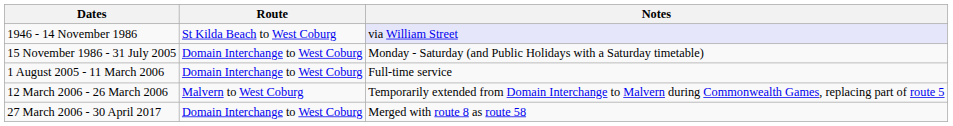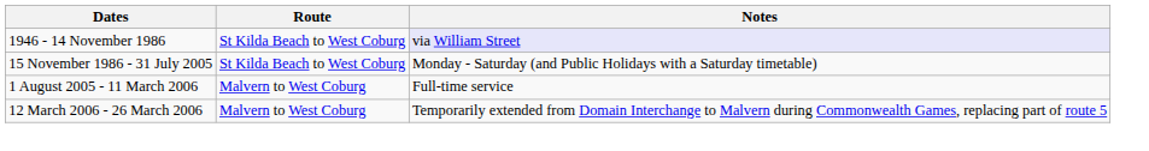 <table class="wikitable sortable">
 <tr>
 <th>Dates</th>
 <th>Route</th>
 <th>Notes</th>
 </tr>
 <tr>
 <td>1946 - 14 November 1986</td>
 <td><a href='#'>St Kilda Beach</a> to <a href='#'>West Coburg</a></td>
 <td style="background: lavender;">via <a href='#'>William Street</a></td>
 </tr>
 <tr>
 <td>15 November 1986 - 31 July 2005</td>
-<td><a href='#'>Domain Interchange</a> to <a href='#'>West Coburg</a></td>
+<td><a href='#'>St Kilda Beach</a> to <a href='#'>West Coburg</a></td>
 <td>Monday - Saturday (and Public Holidays with a Saturday timetable)</td>
 </tr>
 <tr>
 <td>1 August 2005 - 11 March 2006</td>
-<td><a href='#'>Domain Interchange</a> to <a href='#'>West Coburg</a></td>
+<td><a href='#'>Malvern</a> to <a href='#'>West Coburg</a></td>
 <td>Full-time service</td>
 </tr>
 <tr>
 <td>12 March 2006 - 26 March 2006</td>
 <td><a href='#'>Malvern</a> to <a href='#'>West Coburg</a></td>
 <td>Temporarily extended from <a href='#'>Domain Interchange</a> to <a href='#'>Malvern</a> during <a href='#'>Commonwealth Games</a>, replacing part of <a href='#'>route 5</a></td>
 </tr>
-<tr>
-<td>27 March 2006 - 30 April 2017</td>
-<td><a href='#'>Domain Interchange</a> to <a href='#'>West Coburg</a></td>
-<td>Merged with <a href='#'>route 8</a> as <a href='#'>route 58</a></td>
-</tr>
 </table>
